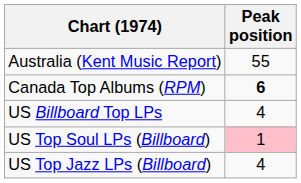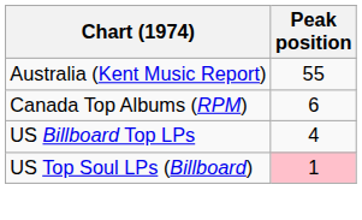 <table class="wikitable">
 <tr>
 <th>Chart (1974)</th>
 <th>Peak<br>position</th>
 </tr>
 <tr>
 <td>Australia (<a href='#'>Kent Music Report</a>)</td>
 <td style="text-align:center;">55</td>
 </tr>
 <tr>
 <td>Canada Top Albums (<em><a href='#'>RPM</a></em>)</td>
-<td style="text-align:center;"><strong>6</strong></td>
+<td style="text-align:center;">6</td>
 </tr>
 <tr>
 <td>US <a href='#'><em>Billboard</em> Top LPs</a></td>
 <td align="center">4</td>
 </tr>
 <tr>
 <td>US <a href='#'>Top Soul LPs</a> (<em><a href='#'>Billboard</a></em>)</td>
 <td align="center" style="background: pink;">1</td>
 </tr>
-<tr>
-<td>US <a href='#'>Top Jazz LPs</a> (<em><a href='#'>Billboard</a></em>)</td>
-<td align="center">4</td>
-</tr>
 </table>
